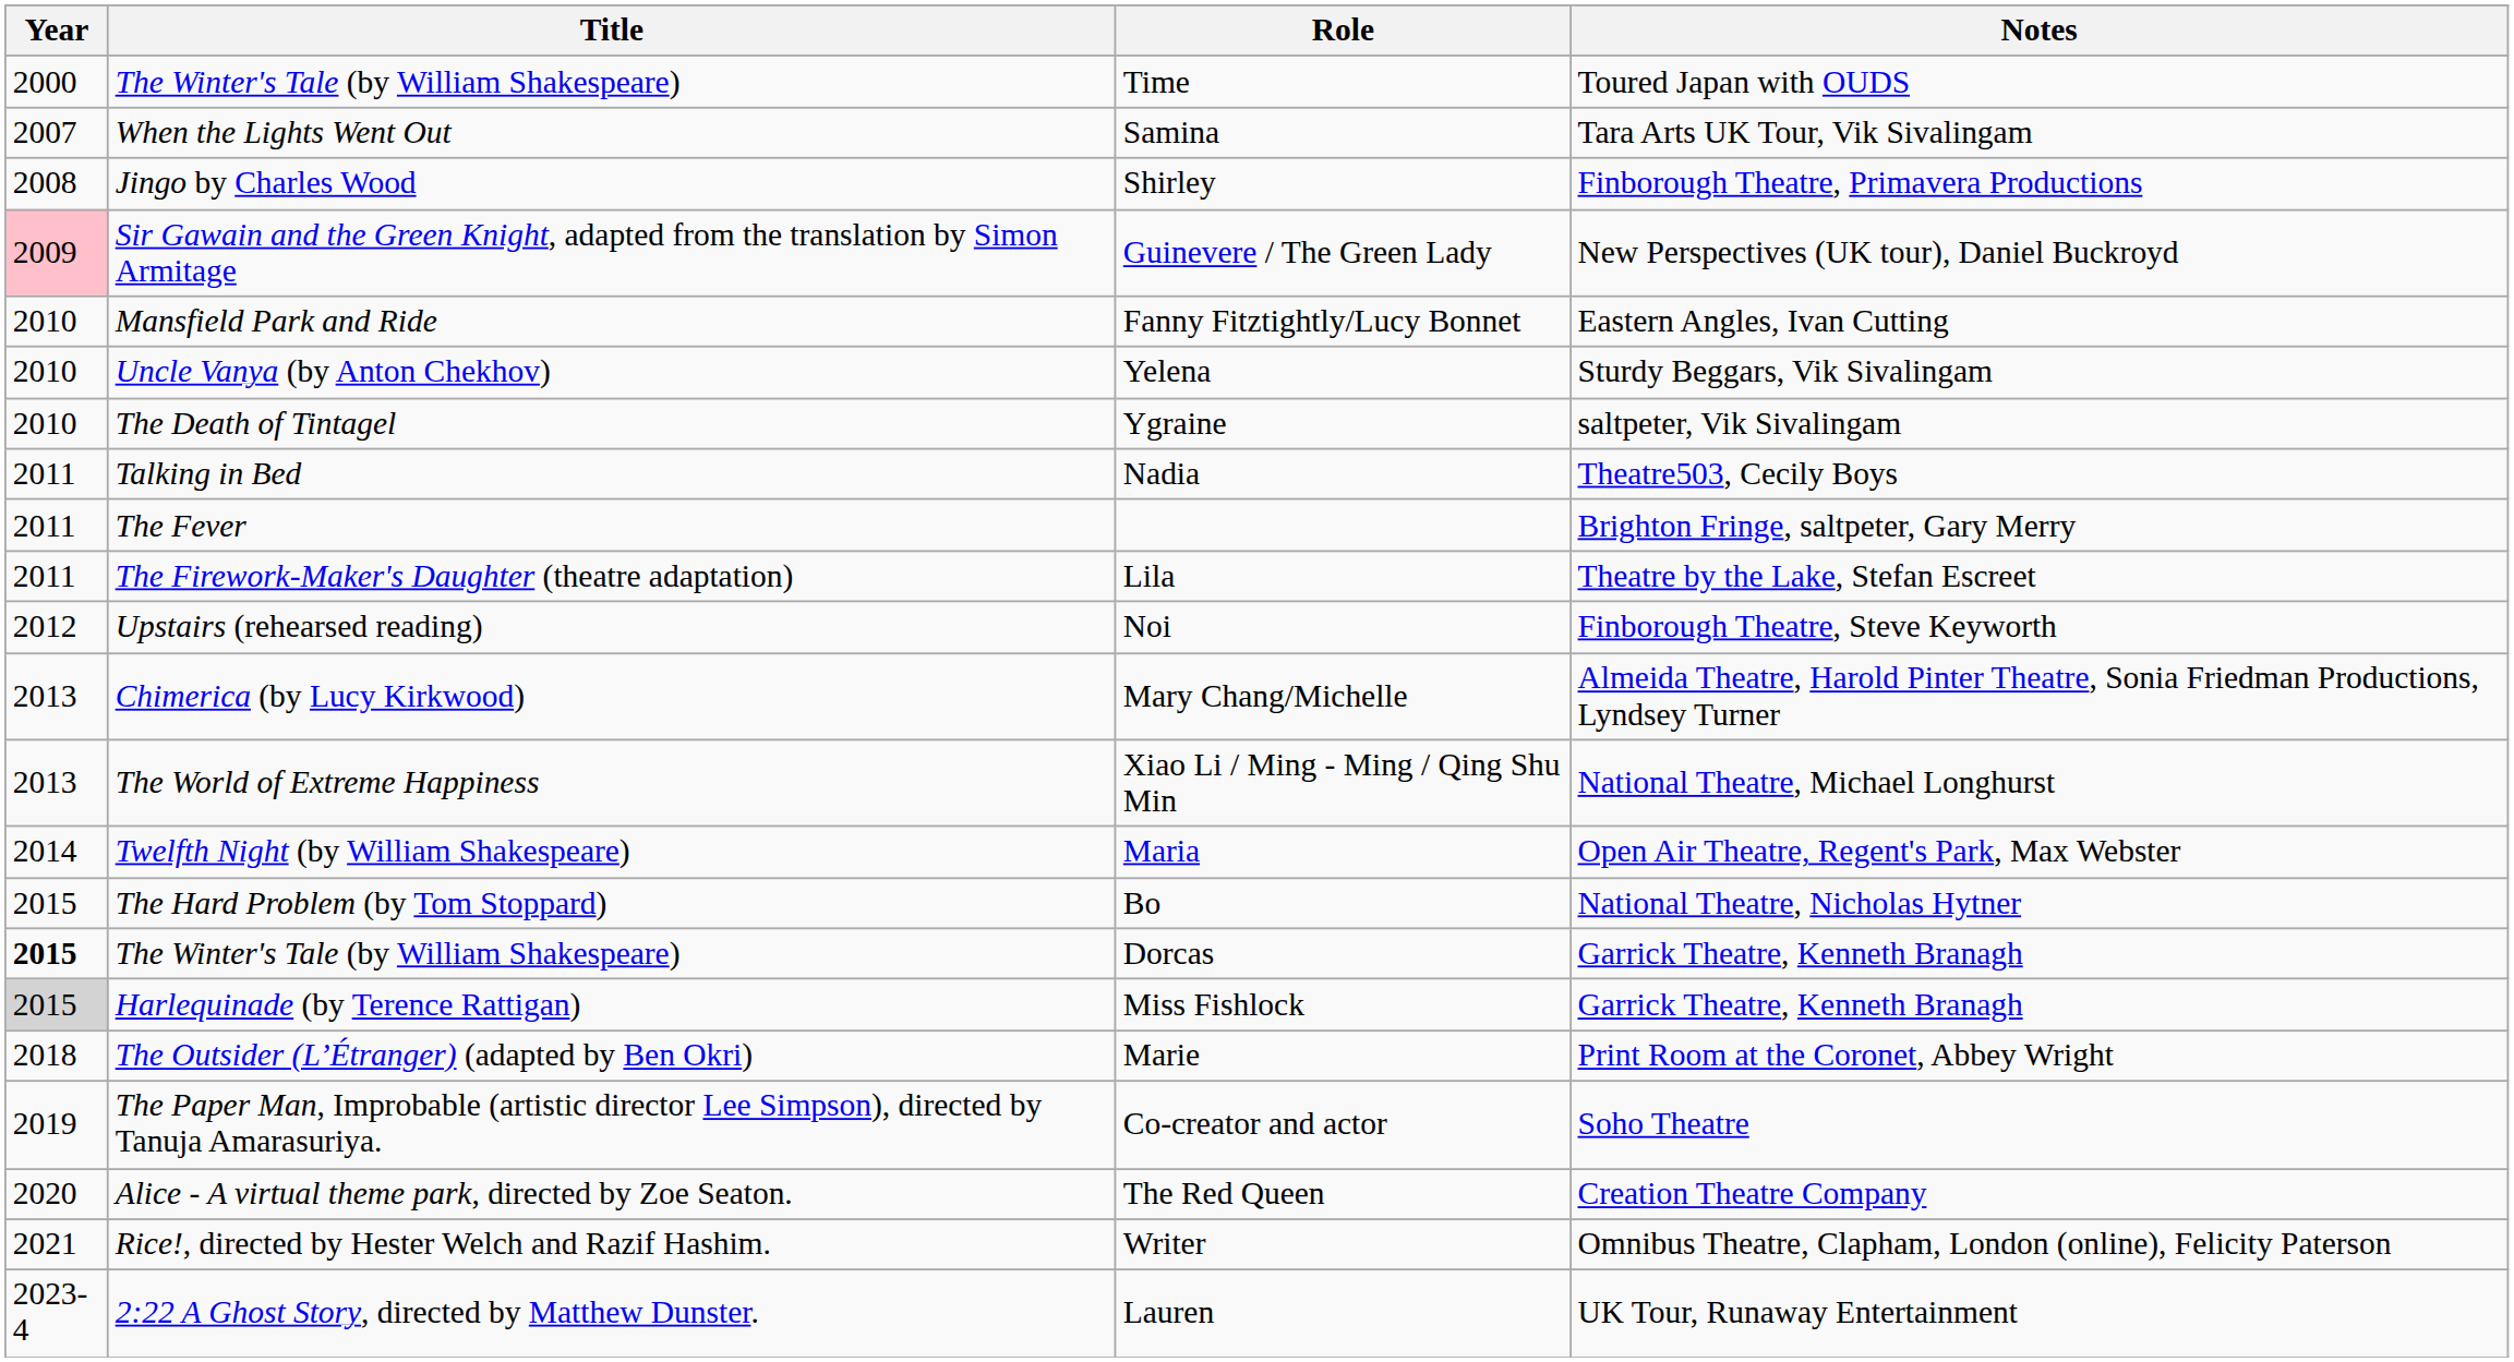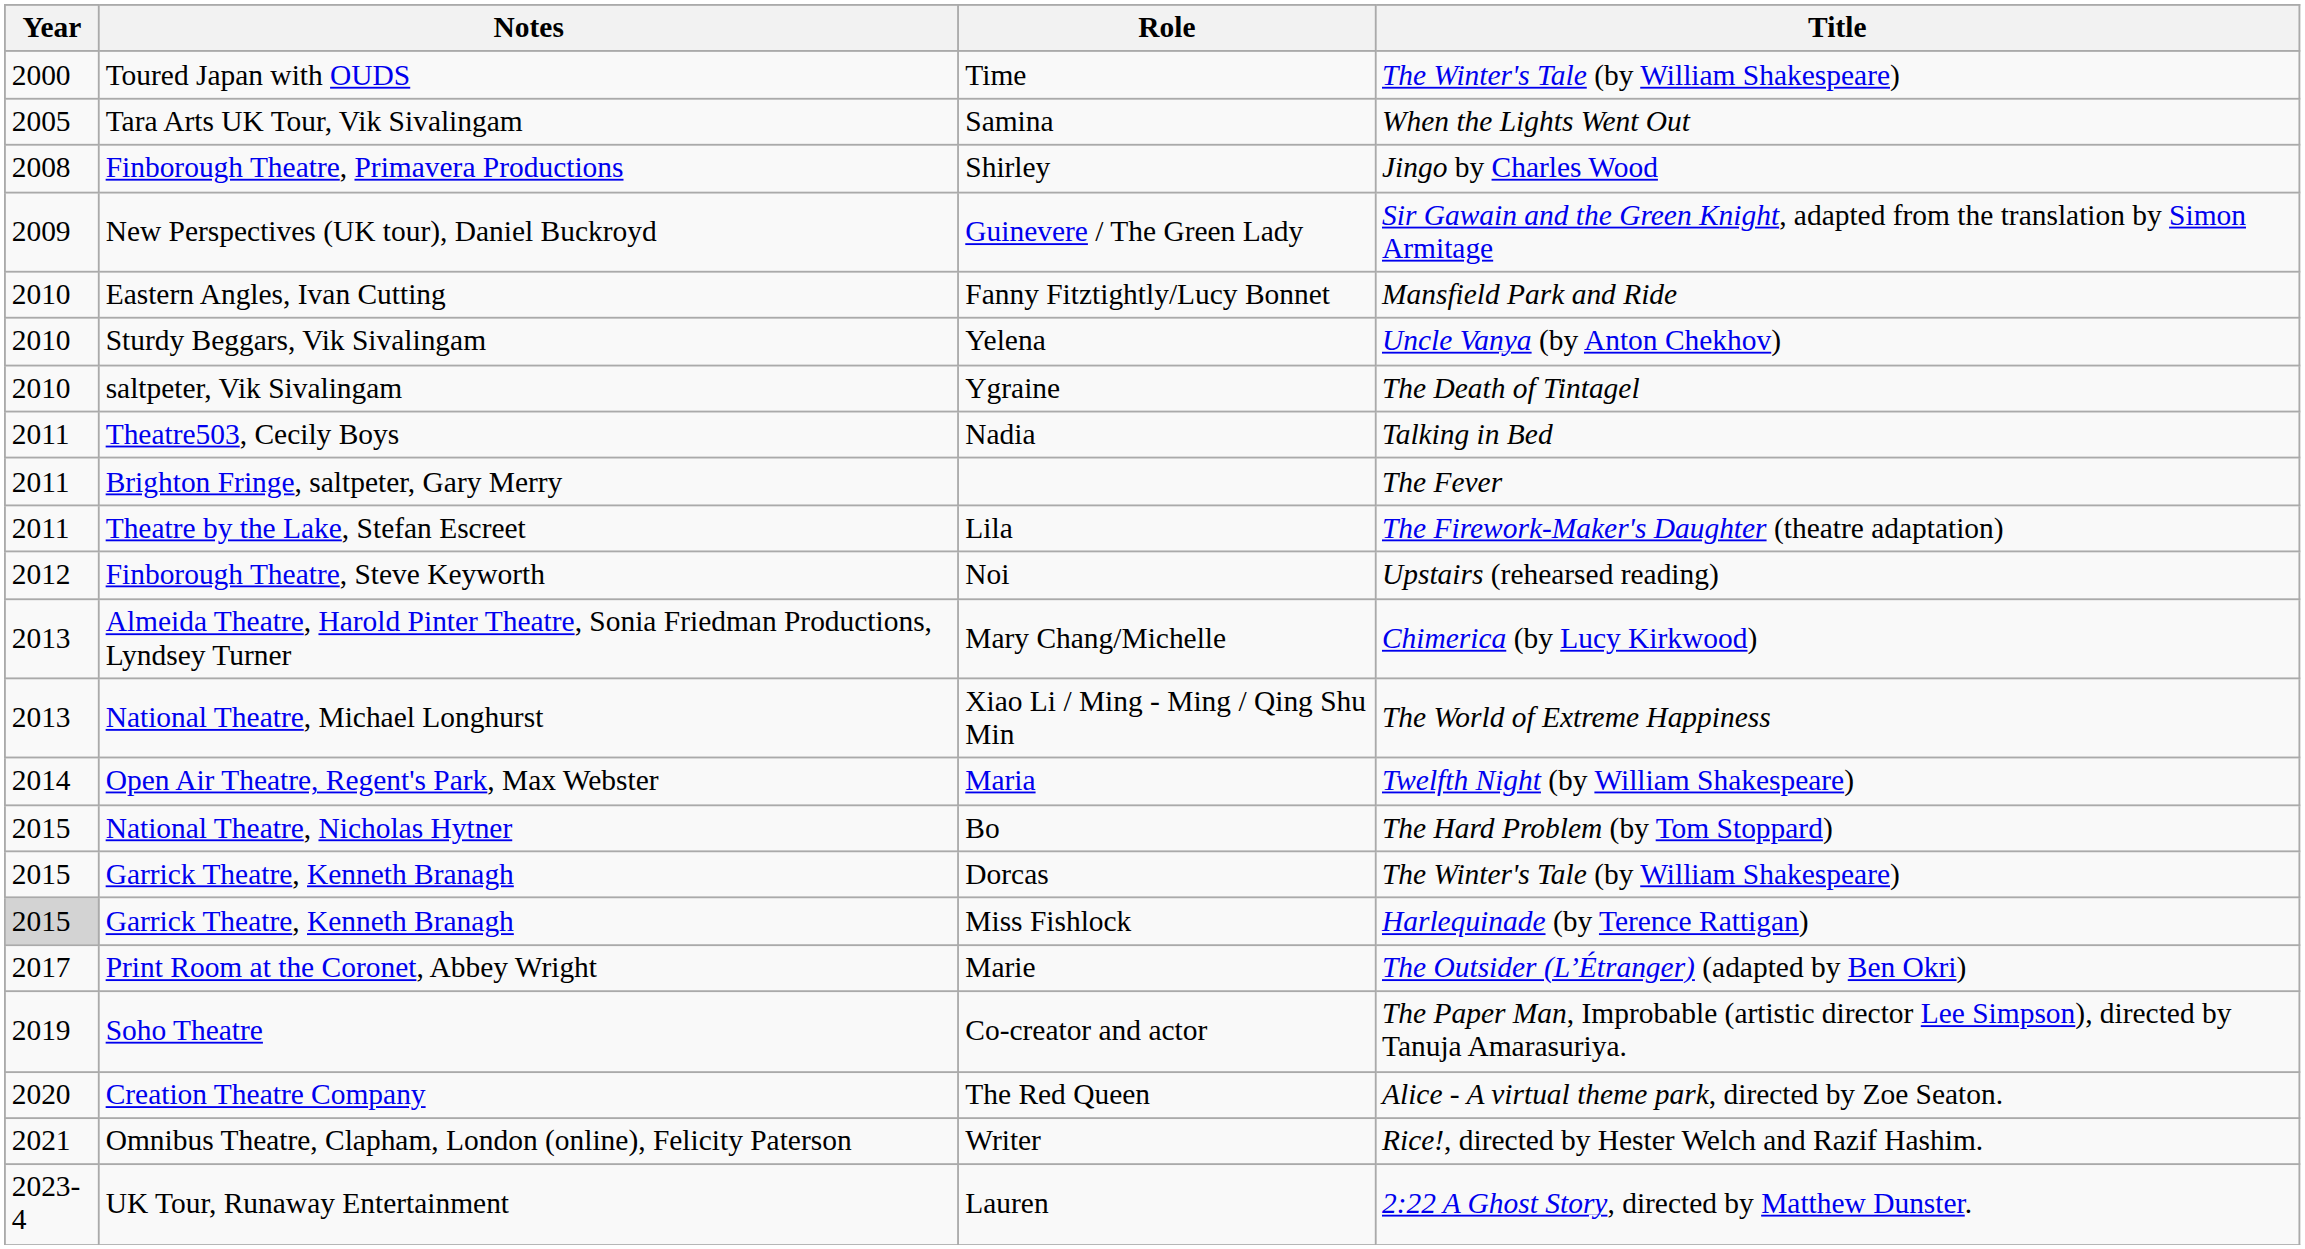 <table class="wikitable sortable">
 <tr>
 <th>Year</th>
+<th>Notes</th>
+<th>Role</th>
 <th>Title</th>
-<th>Role</th>
-<th>Notes</th>
 </tr>
 <tr>
 <td>2000</td>
+<td>Toured Japan with <a href='#'>OUDS</a></td>
+<td>Time</td>
 <td><em><a href='#'>The Winter's Tale</a></em> (by <a href='#'>William Shakespeare</a>)</td>
-<td>Time</td>
-<td>Toured Japan with <a href='#'>OUDS</a></td>
 </tr>
 <tr>
-<td>2007</td>
+<td>2005</td>
+<td>Tara Arts UK Tour, Vik Sivalingam</td>
+<td>Samina</td>
 <td><em>When the Lights Went Out</em></td>
-<td>Samina</td>
-<td>Tara Arts UK Tour, Vik Sivalingam</td>
 </tr>
 <tr>
 <td>2008</td>
+<td><a href='#'>Finborough Theatre</a>, <a href='#'>Primavera Productions</a></td>
+<td>Shirley</td>
 <td><em>Jingo</em> by <a href='#'>Charles Wood</a></td>
-<td>Shirley</td>
-<td><a href='#'>Finborough Theatre</a>, <a href='#'>Primavera Productions</a></td>
 </tr>
 <tr>
-<td style="background: pink;">2009</td>
+<td>2009</td>
+<td>New Perspectives (UK tour), Daniel Buckroyd</td>
+<td><a href='#'>Guinevere</a> / The Green Lady</td>
 <td><em><a href='#'>Sir Gawain and the Green Knight</a></em>, adapted from the translation by <a href='#'>Simon Armitage</a></td>
-<td><a href='#'>Guinevere</a> / The Green Lady</td>
-<td>New Perspectives (UK tour), Daniel Buckroyd</td>
 </tr>
 <tr>
 <td>2010</td>
+<td>Eastern Angles, Ivan Cutting</td>
+<td>Fanny Fitztightly/Lucy Bonnet</td>
 <td><em>Mansfield Park and Ride</em></td>
-<td>Fanny Fitztightly/Lucy Bonnet</td>
-<td>Eastern Angles, Ivan Cutting</td>
 </tr>
 <tr>
 <td>2010</td>
+<td>Sturdy Beggars, Vik Sivalingam</td>
+<td>Yelena</td>
 <td><em><a href='#'>Uncle Vanya</a></em> (by <a href='#'>Anton Chekhov</a>)</td>
-<td>Yelena</td>
-<td>Sturdy Beggars, Vik Sivalingam</td>
 </tr>
 <tr>
 <td>2010</td>
+<td>saltpeter, Vik Sivalingam</td>
+<td>Ygraine</td>
 <td><em>The Death of Tintagel</em></td>
-<td>Ygraine</td>
-<td>saltpeter, Vik Sivalingam</td>
 </tr>
 <tr>
 <td>2011</td>
+<td><a href='#'>Theatre503</a>, Cecily Boys</td>
+<td>Nadia</td>
 <td><em>Talking in Bed</em></td>
-<td>Nadia</td>
-<td><a href='#'>Theatre503</a>, Cecily Boys</td>
 </tr>
 <tr>
 <td>2011</td>
+<td><a href='#'>Brighton Fringe</a>, saltpeter, Gary Merry</td>
+<td></td>
 <td><em>The Fever</em></td>
-<td></td>
-<td><a href='#'>Brighton Fringe</a>, saltpeter, Gary Merry</td>
 </tr>
 <tr>
 <td>2011</td>
+<td><a href='#'>Theatre by the Lake</a>, Stefan Escreet</td>
+<td>Lila</td>
 <td><em><a href='#'>The Firework-Maker's Daughter</a></em> (theatre adaptation)</td>
-<td>Lila</td>
-<td><a href='#'>Theatre by the Lake</a>, Stefan Escreet</td>
 </tr>
 <tr>
 <td>2012</td>
+<td><a href='#'>Finborough Theatre</a>, Steve Keyworth</td>
+<td>Noi</td>
 <td><em>Upstairs</em> (rehearsed reading)</td>
-<td>Noi</td>
-<td><a href='#'>Finborough Theatre</a>, Steve Keyworth</td>
 </tr>
 <tr>
 <td>2013</td>
+<td><a href='#'>Almeida Theatre</a>, <a href='#'>Harold Pinter Theatre</a>, Sonia Friedman Productions, Lyndsey Turner</td>
+<td>Mary Chang/Michelle</td>
 <td><em><a href='#'>Chimerica</a></em> (by <a href='#'>Lucy Kirkwood</a>)</td>
-<td>Mary Chang/Michelle</td>
-<td><a href='#'>Almeida Theatre</a>, <a href='#'>Harold Pinter Theatre</a>, Sonia Friedman Productions, Lyndsey Turner</td>
 </tr>
 <tr>
 <td>2013</td>
+<td><a href='#'>National Theatre</a>, Michael Longhurst</td>
+<td>Xiao Li / Ming - Ming / Qing Shu Min</td>
 <td><em>The World of Extreme Happiness</em></td>
-<td>Xiao Li / Ming - Ming / Qing Shu Min</td>
-<td><a href='#'>National Theatre</a>, Michael Longhurst</td>
 </tr>
 <tr>
 <td>2014</td>
+<td><a href='#'>Open Air Theatre, Regent's Park</a>, Max Webster</td>
+<td><a href='#'>Maria</a></td>
 <td><em><a href='#'>Twelfth Night</a></em> (by <a href='#'>William Shakespeare</a>)</td>
-<td><a href='#'>Maria</a></td>
-<td><a href='#'>Open Air Theatre, Regent's Park</a>, Max Webster</td>
 </tr>
 <tr>
 <td>2015</td>
+<td><a href='#'>National Theatre</a>, <a href='#'>Nicholas Hytner</a></td>
+<td>Bo</td>
 <td><em>The Hard Problem</em> (by <a href='#'>Tom Stoppard</a>)</td>
-<td>Bo</td>
-<td><a href='#'>National Theatre</a>, <a href='#'>Nicholas Hytner</a></td>
 </tr>
 <tr>
-<td><strong>2015</strong></td>
+<td>2015</td>
+<td><a href='#'>Garrick Theatre</a>, <a href='#'>Kenneth Branagh</a></td>
+<td>Dorcas</td>
 <td><em>The Winter's Tale</em> (by <a href='#'>William Shakespeare</a>)</td>
-<td>Dorcas</td>
-<td><a href='#'>Garrick Theatre</a>, <a href='#'>Kenneth Branagh</a></td>
 </tr>
 <tr>
 <td style="background: lightgrey;">2015</td>
+<td><a href='#'>Garrick Theatre</a>, <a href='#'>Kenneth Branagh</a></td>
+<td>Miss Fishlock</td>
 <td><em><a href='#'>Harlequinade</a></em> (by <a href='#'>Terence Rattigan</a>)</td>
-<td>Miss Fishlock</td>
-<td><a href='#'>Garrick Theatre</a>, <a href='#'>Kenneth Branagh</a></td>
 </tr>
 <tr>
-<td>2018</td>
+<td>2017</td>
+<td><a href='#'>Print Room at the Coronet</a>, Abbey Wright</td>
+<td>Marie</td>
 <td><em><a href='#'>The Outsider (L’Étranger)</a></em> (adapted by <a href='#'>Ben Okri</a>)</td>
-<td>Marie</td>
-<td><a href='#'>Print Room at the Coronet</a>, Abbey Wright</td>
 </tr>
 <tr>
 <td>2019</td>
+<td><a href='#'>Soho Theatre</a></td>
+<td>Co-creator and actor</td>
 <td><em>The Paper Man</em>, Improbable (artistic director <a href='#'>Lee Simpson</a>), directed by Tanuja Amarasuriya.</td>
-<td>Co-creator and actor</td>
-<td><a href='#'>Soho Theatre</a></td>
 </tr>
 <tr>
 <td>2020</td>
+<td><a href='#'>Creation Theatre Company</a></td>
+<td>The Red Queen</td>
 <td><em>Alice - A virtual theme park</em>, directed by Zoe Seaton.</td>
-<td>The Red Queen</td>
-<td><a href='#'>Creation Theatre Company</a></td>
 </tr>
 <tr>
 <td>2021</td>
+<td>Omnibus Theatre, Clapham, London (online), Felicity Paterson</td>
+<td>Writer</td>
 <td><em>Rice!</em>, directed by Hester Welch and Razif Hashim.</td>
-<td>Writer</td>
-<td>Omnibus Theatre, Clapham, London (online), Felicity Paterson</td>
 </tr>
 <tr>
 <td>2023-4</td>
+<td>UK Tour, Runaway Entertainment</td>
+<td>Lauren</td>
 <td><em><a href='#'>2:22 A Ghost Story</a></em>, directed by <a href='#'>Matthew Dunster</a>.</td>
-<td>Lauren</td>
-<td>UK Tour, Runaway Entertainment</td>
 </tr>
 </table>
